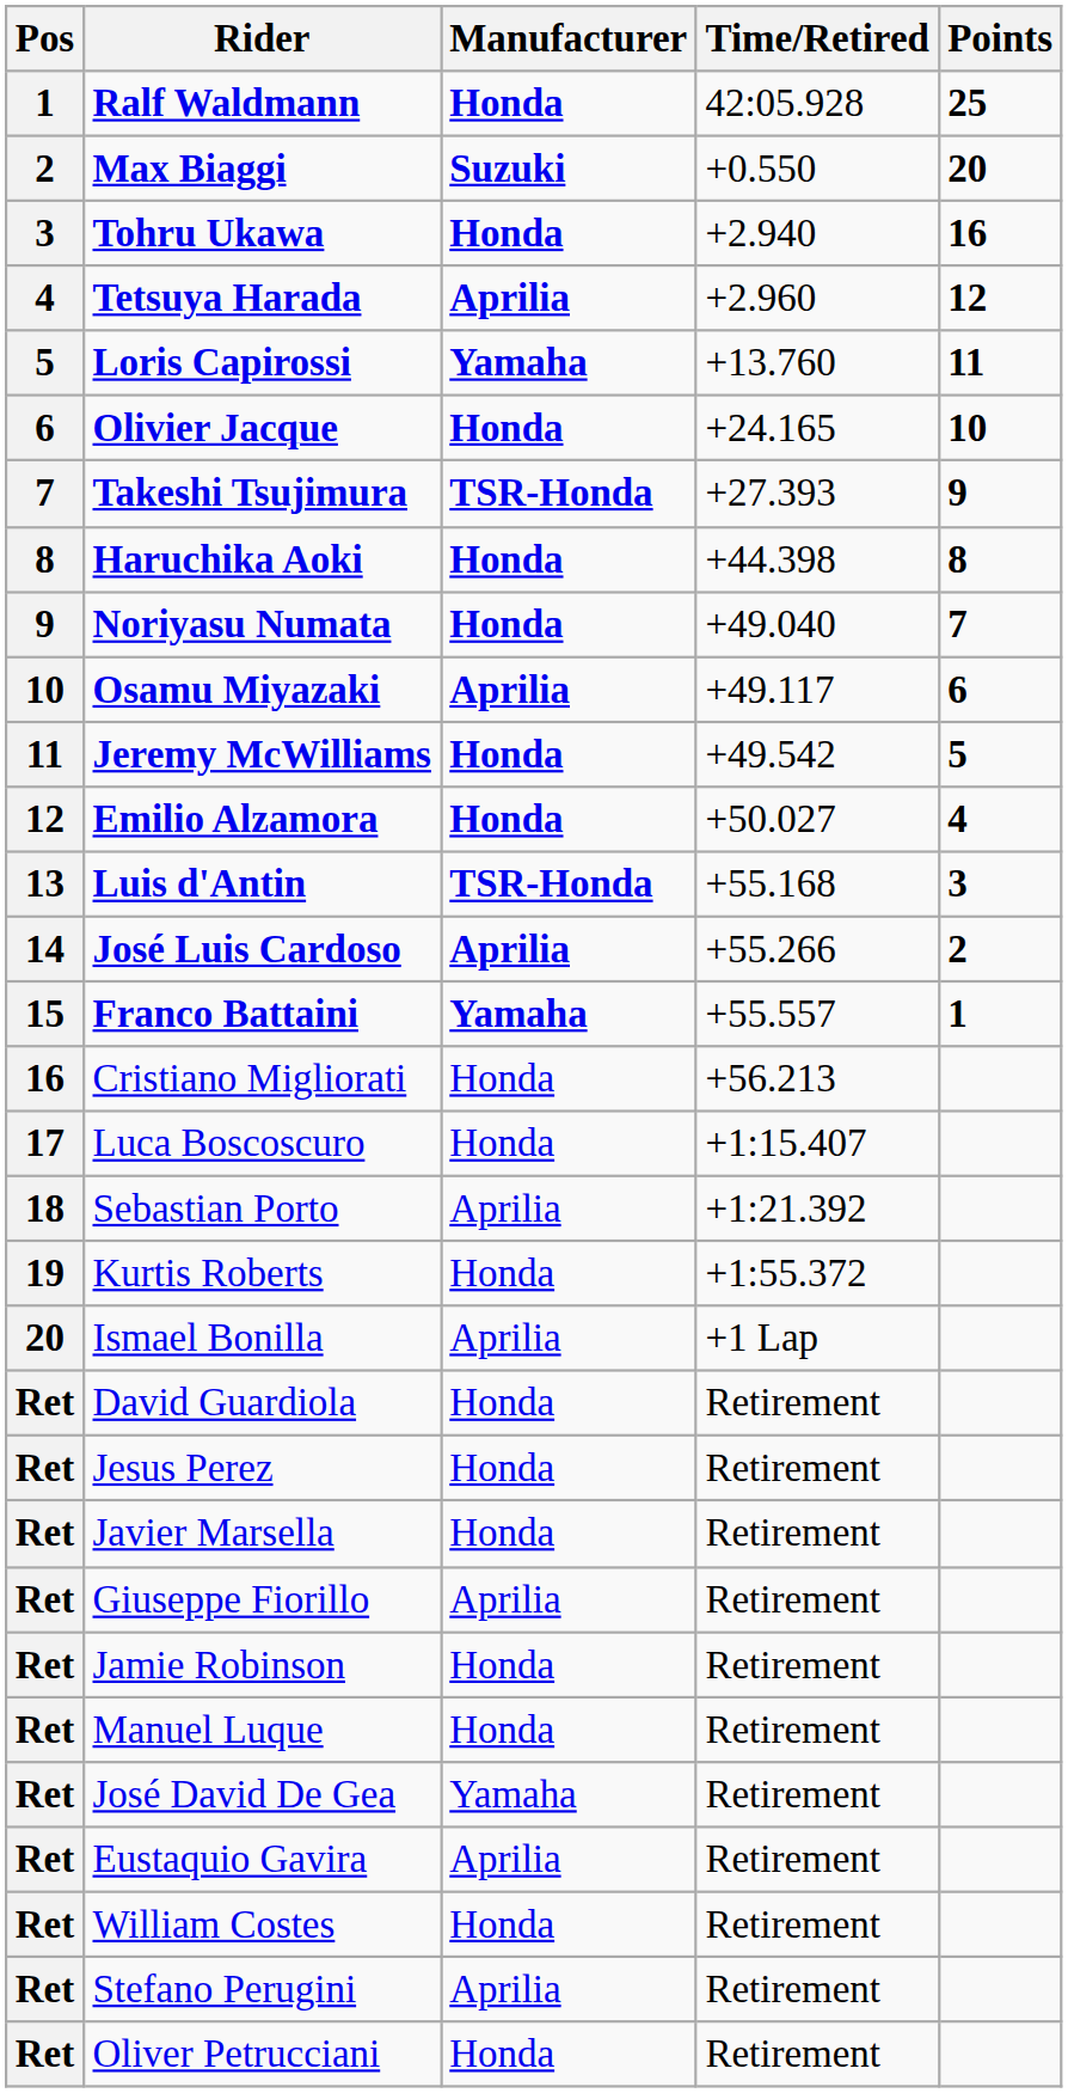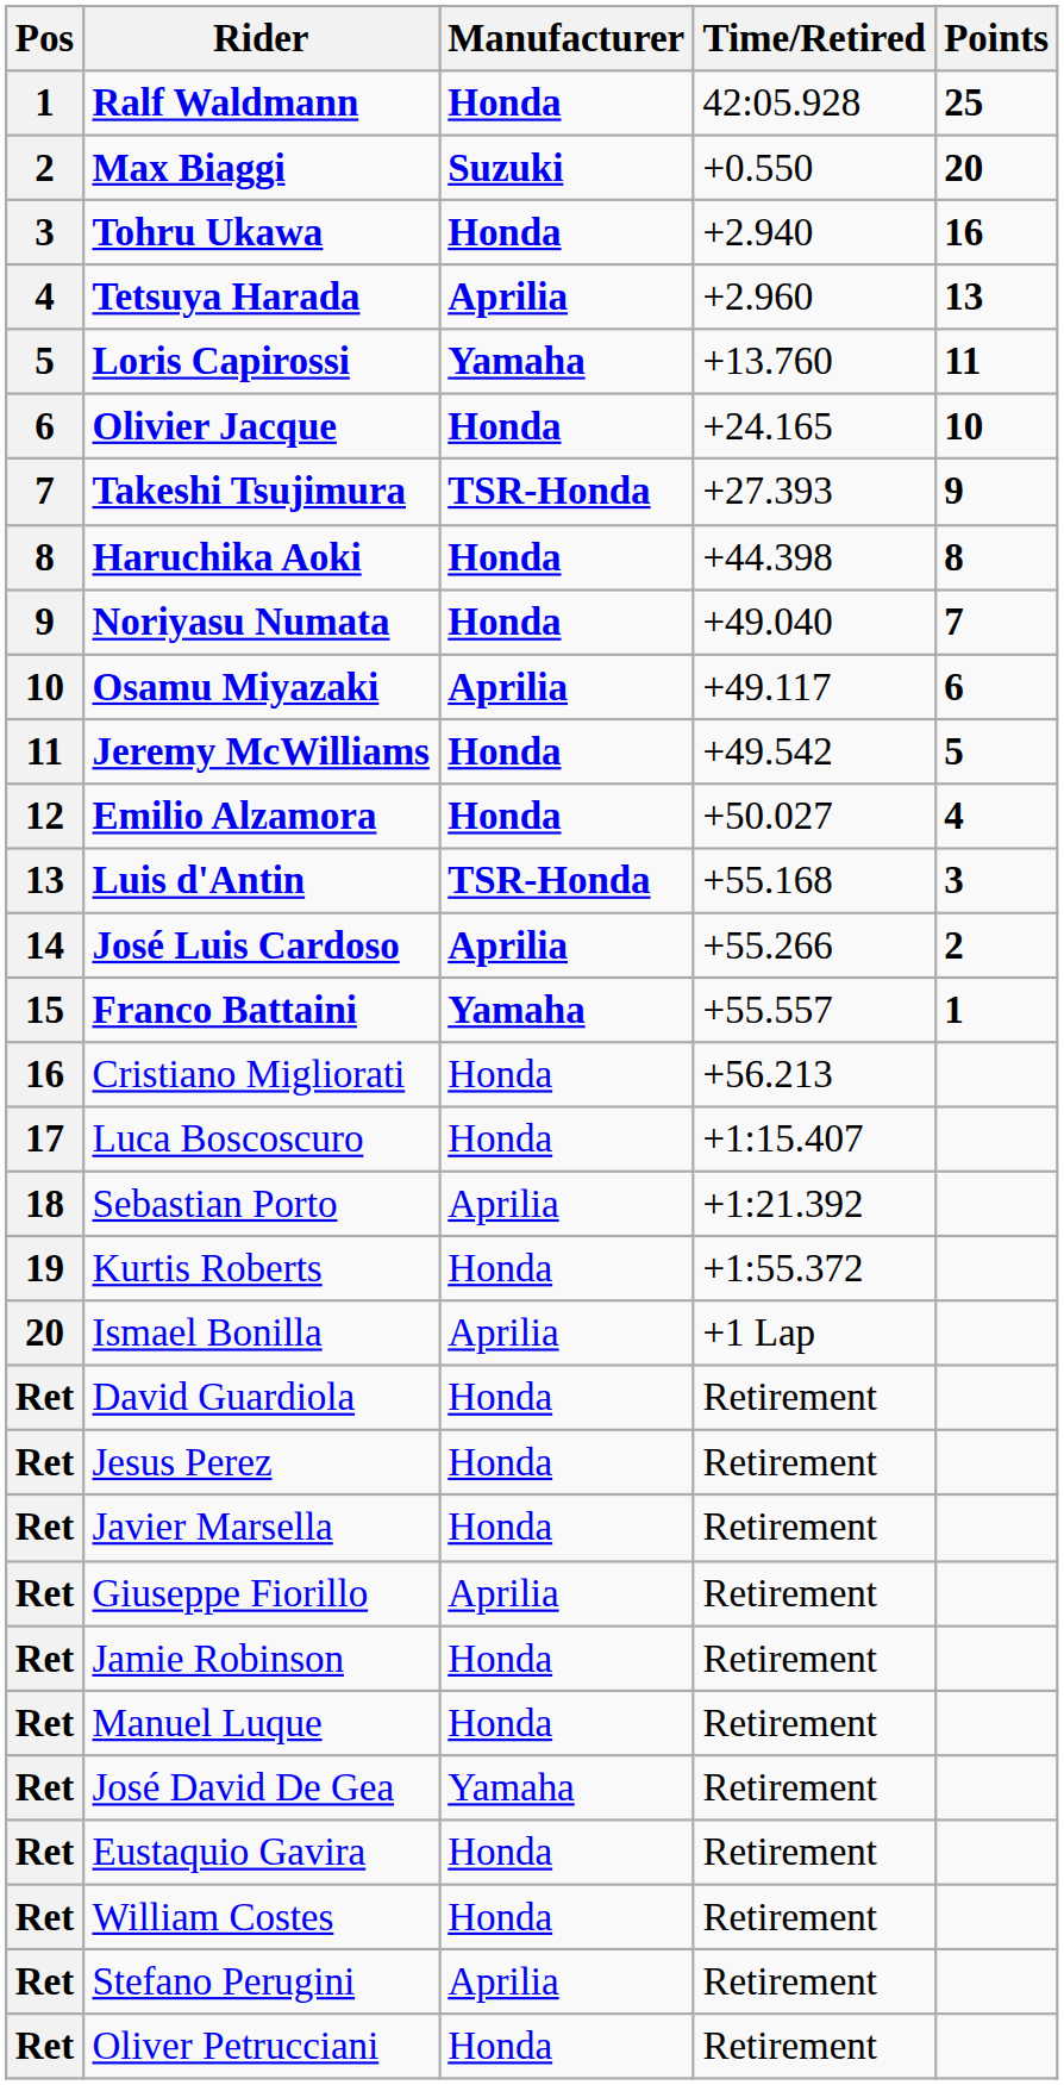 <table class="wikitable" style="font-size: 95%;">
 <tr>
 <th>Pos</th>
 <th>Rider</th>
 <th>Manufacturer</th>
 <th>Time/Retired</th>
 <th>Points</th>
 </tr>
 <tr>
 <th>1</th>
 <td> <strong><a href='#'>Ralf Waldmann</a></strong></td>
 <td><strong><a href='#'>Honda</a></strong></td>
 <td>42:05.928</td>
 <td><strong>25</strong></td>
 </tr>
 <tr>
 <th>2</th>
 <td> <strong><a href='#'>Max Biaggi</a></strong></td>
 <td><strong><a href='#'>Suzuki</a></strong></td>
 <td>+0.550</td>
 <td><strong>20</strong></td>
 </tr>
 <tr>
 <th>3</th>
 <td> <strong><a href='#'>Tohru Ukawa</a></strong></td>
 <td><strong><a href='#'>Honda</a></strong></td>
 <td>+2.940</td>
 <td><strong>16</strong></td>
 </tr>
 <tr>
 <th>4</th>
 <td> <strong><a href='#'>Tetsuya Harada</a></strong></td>
 <td><strong><a href='#'>Aprilia</a></strong></td>
 <td>+2.960</td>
-<td><strong>12</strong></td>
+<td><strong>13</strong></td>
 </tr>
 <tr>
 <th>5</th>
 <td> <strong><a href='#'>Loris Capirossi</a></strong></td>
 <td><strong><a href='#'>Yamaha</a></strong></td>
 <td>+13.760</td>
 <td><strong>11</strong></td>
 </tr>
 <tr>
 <th>6</th>
 <td> <strong><a href='#'>Olivier Jacque</a></strong></td>
 <td><strong><a href='#'>Honda</a></strong></td>
 <td>+24.165</td>
 <td><strong>10</strong></td>
 </tr>
 <tr>
 <th>7</th>
 <td> <strong><a href='#'>Takeshi Tsujimura</a></strong></td>
 <td><strong><a href='#'>TSR-Honda</a></strong></td>
 <td>+27.393</td>
 <td><strong>9</strong></td>
 </tr>
 <tr>
 <th>8</th>
 <td> <strong><a href='#'>Haruchika Aoki</a></strong></td>
 <td><strong><a href='#'>Honda</a></strong></td>
 <td>+44.398</td>
 <td><strong>8</strong></td>
 </tr>
 <tr>
 <th>9</th>
 <td> <strong><a href='#'>Noriyasu Numata</a></strong></td>
 <td><strong><a href='#'>Honda</a></strong></td>
 <td>+49.040</td>
 <td><strong>7</strong></td>
 </tr>
 <tr>
 <th>10</th>
 <td> <strong><a href='#'>Osamu Miyazaki</a></strong></td>
 <td><strong><a href='#'>Aprilia</a></strong></td>
 <td>+49.117</td>
 <td><strong>6</strong></td>
 </tr>
 <tr>
 <th>11</th>
 <td> <strong><a href='#'>Jeremy McWilliams</a></strong></td>
 <td><strong><a href='#'>Honda</a></strong></td>
 <td>+49.542</td>
 <td><strong>5</strong></td>
 </tr>
 <tr>
 <th>12</th>
 <td> <strong><a href='#'>Emilio Alzamora</a></strong></td>
 <td><strong><a href='#'>Honda</a></strong></td>
 <td>+50.027</td>
 <td><strong>4</strong></td>
 </tr>
 <tr>
 <th>13</th>
 <td> <strong><a href='#'>Luis d'Antin</a></strong></td>
 <td><strong><a href='#'>TSR-Honda</a></strong></td>
 <td>+55.168</td>
 <td><strong>3</strong></td>
 </tr>
 <tr>
 <th>14</th>
 <td> <strong><a href='#'>José Luis Cardoso</a></strong></td>
 <td><strong><a href='#'>Aprilia</a></strong></td>
 <td>+55.266</td>
 <td><strong>2</strong></td>
 </tr>
 <tr>
 <th>15</th>
 <td> <strong><a href='#'>Franco Battaini</a></strong></td>
 <td><strong><a href='#'>Yamaha</a></strong></td>
 <td>+55.557</td>
 <td><strong>1</strong></td>
 </tr>
 <tr>
 <th>16</th>
 <td> <a href='#'>Cristiano Migliorati</a></td>
 <td><a href='#'>Honda</a></td>
 <td>+56.213</td>
 <td></td>
 </tr>
 <tr>
 <th>17</th>
 <td> <a href='#'>Luca Boscoscuro</a></td>
 <td><a href='#'>Honda</a></td>
 <td>+1:15.407</td>
 <td></td>
 </tr>
 <tr>
 <th>18</th>
 <td> <a href='#'>Sebastian Porto</a></td>
 <td><a href='#'>Aprilia</a></td>
 <td>+1:21.392</td>
 <td></td>
 </tr>
 <tr>
 <th>19</th>
 <td> <a href='#'>Kurtis Roberts</a></td>
 <td><a href='#'>Honda</a></td>
 <td>+1:55.372</td>
 <td></td>
 </tr>
 <tr>
 <th>20</th>
 <td> <a href='#'>Ismael Bonilla</a></td>
 <td><a href='#'>Aprilia</a></td>
 <td>+1 Lap</td>
 <td></td>
 </tr>
 <tr>
 <th>Ret</th>
 <td> <a href='#'>David Guardiola</a></td>
 <td><a href='#'>Honda</a></td>
 <td>Retirement</td>
 <td></td>
 </tr>
 <tr>
 <th>Ret</th>
 <td> <a href='#'>Jesus Perez</a></td>
 <td><a href='#'>Honda</a></td>
 <td>Retirement</td>
 <td></td>
 </tr>
 <tr>
 <th>Ret</th>
 <td> <a href='#'>Javier Marsella</a></td>
 <td><a href='#'>Honda</a></td>
 <td>Retirement</td>
 <td></td>
 </tr>
 <tr>
 <th>Ret</th>
 <td> <a href='#'>Giuseppe Fiorillo</a></td>
 <td><a href='#'>Aprilia</a></td>
 <td>Retirement</td>
 <td></td>
 </tr>
 <tr>
 <th>Ret</th>
 <td> <a href='#'>Jamie Robinson</a></td>
 <td><a href='#'>Honda</a></td>
 <td>Retirement</td>
 <td></td>
 </tr>
 <tr>
 <th>Ret</th>
 <td> <a href='#'>Manuel Luque</a></td>
 <td><a href='#'>Honda</a></td>
 <td>Retirement</td>
 <td></td>
 </tr>
 <tr>
 <th>Ret</th>
 <td> <a href='#'>José David De Gea</a></td>
 <td><a href='#'>Yamaha</a></td>
 <td>Retirement</td>
 <td></td>
 </tr>
 <tr>
 <th>Ret</th>
 <td> <a href='#'>Eustaquio Gavira</a></td>
-<td><a href='#'>Aprilia</a></td>
+<td><a href='#'>Honda</a></td>
 <td>Retirement</td>
 <td></td>
 </tr>
 <tr>
 <th>Ret</th>
 <td> <a href='#'>William Costes</a></td>
 <td><a href='#'>Honda</a></td>
 <td>Retirement</td>
 <td></td>
 </tr>
 <tr>
 <th>Ret</th>
 <td> <a href='#'>Stefano Perugini</a></td>
 <td><a href='#'>Aprilia</a></td>
 <td>Retirement</td>
 <td></td>
 </tr>
 <tr>
 <th>Ret</th>
 <td> <a href='#'>Oliver Petrucciani</a></td>
 <td><a href='#'>Honda</a></td>
 <td>Retirement</td>
 <td></td>
 </tr>
 </table>
